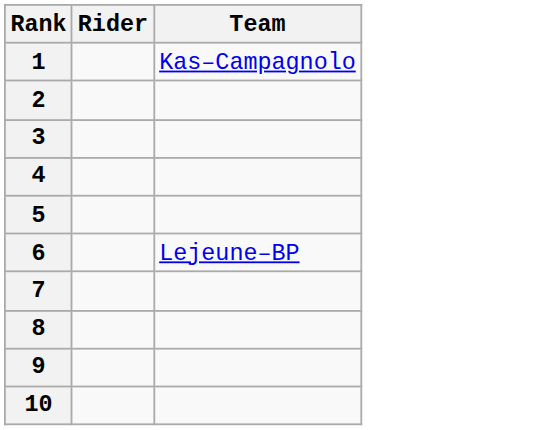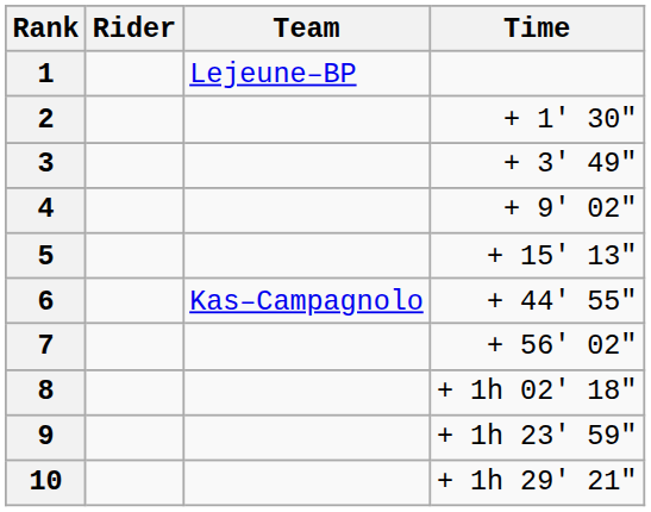 <table class="wikitable">
 <tr>
 <th scope="col">Rank</th>
 <th scope="col">Rider</th>
 <th scope="col">Team</th>
+<th scope="col">Time</th>
 </tr>
 <tr>
 <th scope="row">1</th>
 <td> </td>
-<td><a href='#'>Kas–Campagnolo</a></td>
+<td><a href='#'>Lejeune–BP</a></td>
+<td style="text-align:right;"></td>
 </tr>
 <tr>
 <th scope="row">2</th>
 <td></td>
 <td></td>
+<td style="text-align:right;">+ 1′ 30″</td>
 </tr>
 <tr>
 <th scope="row">3</th>
 <td></td>
 <td></td>
+<td style="text-align:right;">+ 3′ 49″</td>
 </tr>
 <tr>
 <th scope="row">4</th>
 <td></td>
 <td></td>
+<td style="text-align:right;">+ 9' 02"</td>
 </tr>
 <tr>
 <th scope="row">5</th>
 <td></td>
 <td></td>
+<td style="text-align:right;">+ 15' 13"</td>
 </tr>
 <tr>
 <th scope="row">6</th>
 <td></td>
-<td><a href='#'>Lejeune–BP</a></td>
+<td><a href='#'>Kas–Campagnolo</a></td>
+<td style="text-align:right;">+ 44' 55"</td>
 </tr>
 <tr>
 <th scope="row">7</th>
 <td></td>
 <td></td>
+<td style="text-align:right;">+ 56' 02"</td>
 </tr>
 <tr>
 <th scope="row">8</th>
 <td></td>
 <td></td>
+<td style="text-align:right;">+ 1h 02' 18"</td>
 </tr>
 <tr>
 <th scope="row">9</th>
 <td></td>
 <td></td>
+<td style="text-align:right;">+ 1h 23' 59"</td>
 </tr>
 <tr>
 <th scope="row">10</th>
 <td></td>
 <td></td>
+<td style="text-align:right;">+ 1h 29' 21"</td>
 </tr>
 </table>
